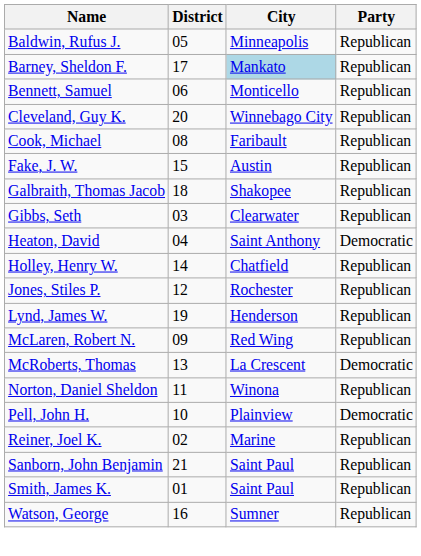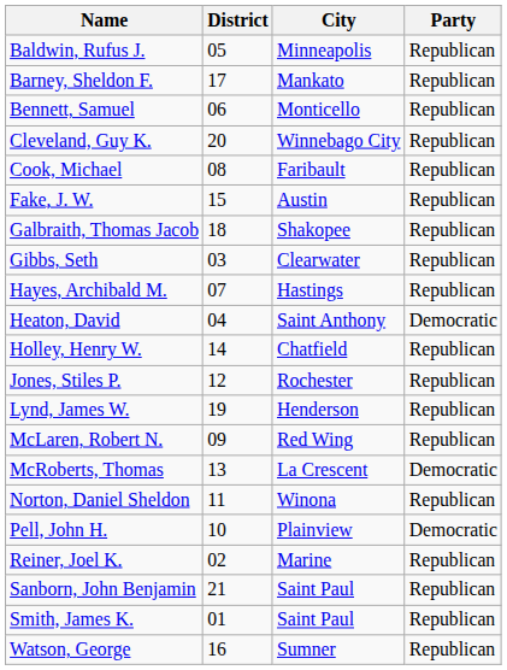 <table class="wikitable sortable">
 <tr>
 <th>Name</th>
 <th>District</th>
 <th>City</th>
 <th>Party</th>
 </tr>
 <tr>
 <td><a href='#'>Baldwin, Rufus J.</a></td>
 <td>05</td>
 <td><a href='#'>Minneapolis</a></td>
 <td>Republican</td>
 </tr>
 <tr>
 <td><a href='#'>Barney, Sheldon F.</a></td>
 <td>17</td>
-<td style="background: lightblue;"><a href='#'>Mankato</a></td>
+<td><a href='#'>Mankato</a></td>
 <td>Republican</td>
 </tr>
 <tr>
 <td><a href='#'>Bennett, Samuel</a></td>
 <td>06</td>
 <td><a href='#'>Monticello</a></td>
 <td>Republican</td>
 </tr>
 <tr>
 <td><a href='#'>Cleveland, Guy K.</a></td>
 <td>20</td>
 <td><a href='#'>Winnebago City</a></td>
 <td>Republican</td>
 </tr>
 <tr>
 <td><a href='#'>Cook, Michael</a></td>
 <td>08</td>
 <td><a href='#'>Faribault</a></td>
 <td>Republican</td>
 </tr>
 <tr>
 <td><a href='#'>Fake, J. W.</a></td>
 <td>15</td>
 <td><a href='#'>Austin</a></td>
 <td>Republican</td>
 </tr>
 <tr>
 <td><a href='#'>Galbraith, Thomas Jacob</a></td>
 <td>18</td>
 <td><a href='#'>Shakopee</a></td>
 <td>Republican</td>
 </tr>
 <tr>
 <td><a href='#'>Gibbs, Seth</a></td>
 <td>03</td>
 <td><a href='#'>Clearwater</a></td>
+<td>Republican</td>
+</tr>
+<tr>
+<td><a href='#'>Hayes, Archibald M.</a></td>
+<td>07</td>
+<td><a href='#'>Hastings</a></td>
 <td>Republican</td>
 </tr>
 <tr>
 <td><a href='#'>Heaton, David</a></td>
 <td>04</td>
 <td><a href='#'>Saint Anthony</a></td>
 <td>Democratic</td>
 </tr>
 <tr>
 <td><a href='#'>Holley, Henry W.</a></td>
 <td>14</td>
 <td><a href='#'>Chatfield</a></td>
 <td>Republican</td>
 </tr>
 <tr>
 <td><a href='#'>Jones, Stiles P.</a></td>
 <td>12</td>
 <td><a href='#'>Rochester</a></td>
 <td>Republican</td>
 </tr>
 <tr>
 <td><a href='#'>Lynd, James W.</a></td>
 <td>19</td>
 <td><a href='#'>Henderson</a></td>
 <td>Republican</td>
 </tr>
 <tr>
 <td><a href='#'>McLaren, Robert N.</a></td>
 <td>09</td>
 <td><a href='#'>Red Wing</a></td>
 <td>Republican</td>
 </tr>
 <tr>
 <td><a href='#'>McRoberts, Thomas</a></td>
 <td>13</td>
 <td><a href='#'>La Crescent</a></td>
 <td>Democratic</td>
 </tr>
 <tr>
 <td><a href='#'>Norton, Daniel Sheldon</a></td>
 <td>11</td>
 <td><a href='#'>Winona</a></td>
 <td>Republican</td>
 </tr>
 <tr>
 <td><a href='#'>Pell, John H.</a></td>
 <td>10</td>
 <td><a href='#'>Plainview</a></td>
 <td>Democratic</td>
 </tr>
 <tr>
 <td><a href='#'>Reiner, Joel K.</a></td>
 <td>02</td>
 <td><a href='#'>Marine</a></td>
 <td>Republican</td>
 </tr>
 <tr>
 <td><a href='#'>Sanborn, John Benjamin</a></td>
 <td>21</td>
 <td><a href='#'>Saint Paul</a></td>
 <td>Republican</td>
 </tr>
 <tr>
 <td><a href='#'>Smith, James K.</a></td>
 <td>01</td>
 <td><a href='#'>Saint Paul</a></td>
 <td>Republican</td>
 </tr>
 <tr>
 <td><a href='#'>Watson, George</a></td>
 <td>16</td>
 <td><a href='#'>Sumner</a></td>
 <td>Republican</td>
 </tr>
 </table>
